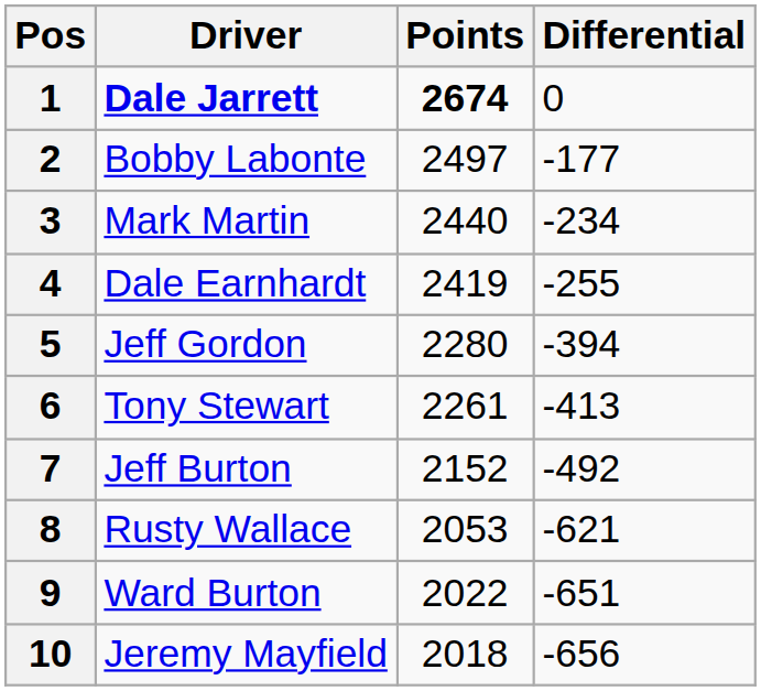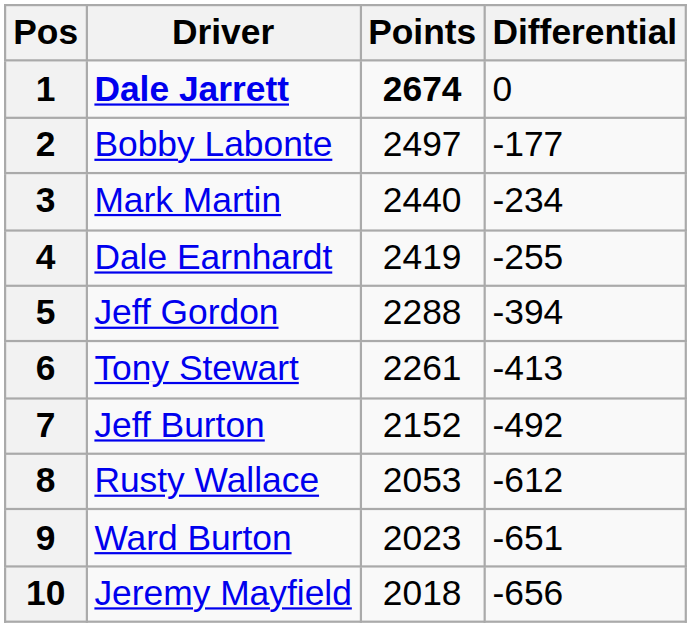 <table class="wikitable">
 <tr>
 <th>Pos</th>
 <th>Driver</th>
 <th>Points</th>
 <th>Differential</th>
 </tr>
 <tr>
 <th>1 </th>
 <td><strong><a href='#'>Dale Jarrett</a></strong></td>
 <td style="text-align:center;"><strong>2674</strong></td>
 <td>0</td>
 </tr>
 <tr>
 <th>2 </th>
 <td><a href='#'>Bobby Labonte</a></td>
 <td style="text-align:center;">2497</td>
 <td>-177</td>
 </tr>
 <tr>
 <th>3 </th>
 <td><a href='#'>Mark Martin</a></td>
 <td style="text-align:center;">2440</td>
 <td>-234</td>
 </tr>
 <tr>
 <th>4 </th>
 <td><a href='#'>Dale Earnhardt</a></td>
 <td style="text-align:center;">2419</td>
 <td>-255</td>
 </tr>
 <tr>
 <th>5 </th>
 <td><a href='#'>Jeff Gordon</a></td>
-<td style="text-align:center;">2280</td>
+<td style="text-align:center;">2288</td>
 <td>-394</td>
 </tr>
 <tr>
 <th>6 </th>
 <td><a href='#'>Tony Stewart</a></td>
 <td style="text-align:center;">2261</td>
 <td>-413</td>
 </tr>
 <tr>
 <th>7 </th>
 <td><a href='#'>Jeff Burton</a></td>
 <td style="text-align:center;">2152</td>
 <td>-492</td>
 </tr>
 <tr>
 <th>8 </th>
 <td><a href='#'>Rusty Wallace</a></td>
 <td style="text-align:center;">2053</td>
-<td>-621</td>
+<td>-612</td>
 </tr>
 <tr>
 <th>9 </th>
 <td><a href='#'>Ward Burton</a></td>
-<td style="text-align:center;">2022</td>
+<td style="text-align:center;">2023</td>
 <td>-651</td>
 </tr>
 <tr>
 <th>10 </th>
 <td><a href='#'>Jeremy Mayfield</a></td>
 <td style="text-align:center;">2018</td>
 <td>-656</td>
 </tr>
 </table>
